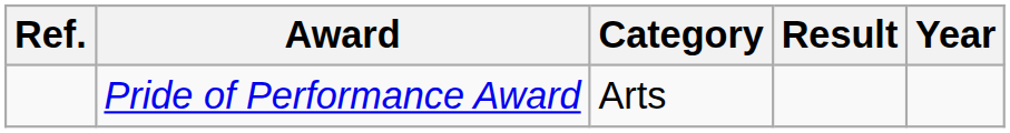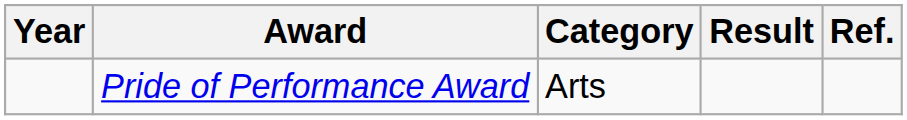 <table class="wikitable">
 <tr>
-<th>Ref.</th>
+<th>Year</th>
 <th>Award</th>
 <th>Category</th>
 <th>Result</th>
-<th>Year</th>
+<th>Ref.</th>
 </tr>
 <tr>
 <td></td>
 <td><em><a href='#'>Pride of Performance Award</a></em></td>
 <td>Arts</td>
 <td></td>
 <td></td>
 </tr>
 </table>
